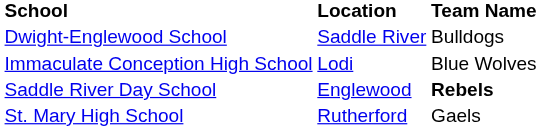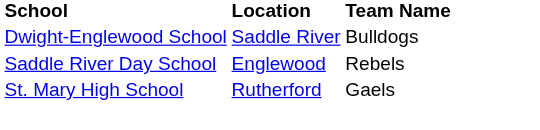 <table>
 <tr>
 <td><strong>School</strong></td>
 <td><strong>Location</strong></td>
 <td><strong>Team Name</strong></td>
 </tr>
 <tr>
 <td><a href='#'>Dwight-Englewood School</a></td>
 <td><a href='#'>Saddle River</a></td>
 <td>Bulldogs</td>
 </tr>
 <tr>
-<td><a href='#'>Immaculate Conception High School</a></td>
-<td><a href='#'>Lodi</a></td>
-<td>Blue Wolves</td>
-</tr>
-<tr>
 <td><a href='#'>Saddle River Day School</a></td>
 <td><a href='#'>Englewood</a></td>
-<td><strong>Rebels</strong></td>
+<td>Rebels</td>
 </tr>
 <tr>
 <td><a href='#'>St. Mary High School</a></td>
 <td><a href='#'>Rutherford</a></td>
 <td>Gaels</td>
 </tr>
 <tr>
 </tr>
 </table>
